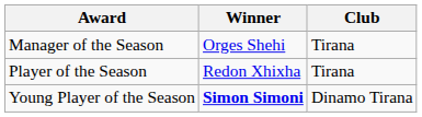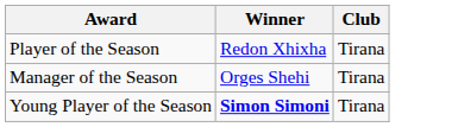 <table class="wikitable">
 <tr>
 <th>Award</th>
 <th>Winner</th>
 <th>Club</th>
 </tr>
 <tr>
+<td>Player of the Season</td>
+<td> <a href='#'>Redon Xhixha</a></td>
+<td>Tirana</td>
+</tr>
+<tr>
 <td>Manager of the Season</td>
 <td> <a href='#'>Orges Shehi</a></td>
 <td>Tirana</td>
 </tr>
 <tr>
-<td>Player of the Season</td>
-<td> <a href='#'>Redon Xhixha</a></td>
+<td>Young Player of the Season</td>
+<td><strong> <a href='#'>Simon Simoni</a></strong></td>
 <td>Tirana</td>
 </tr>
-<tr>
-<td>Young Player of the Season</td>
-<td><strong> <a href='#'>Simon Simoni</a></strong></td>
-<td>Dinamo Tirana</td>
-</tr>
 </table>
